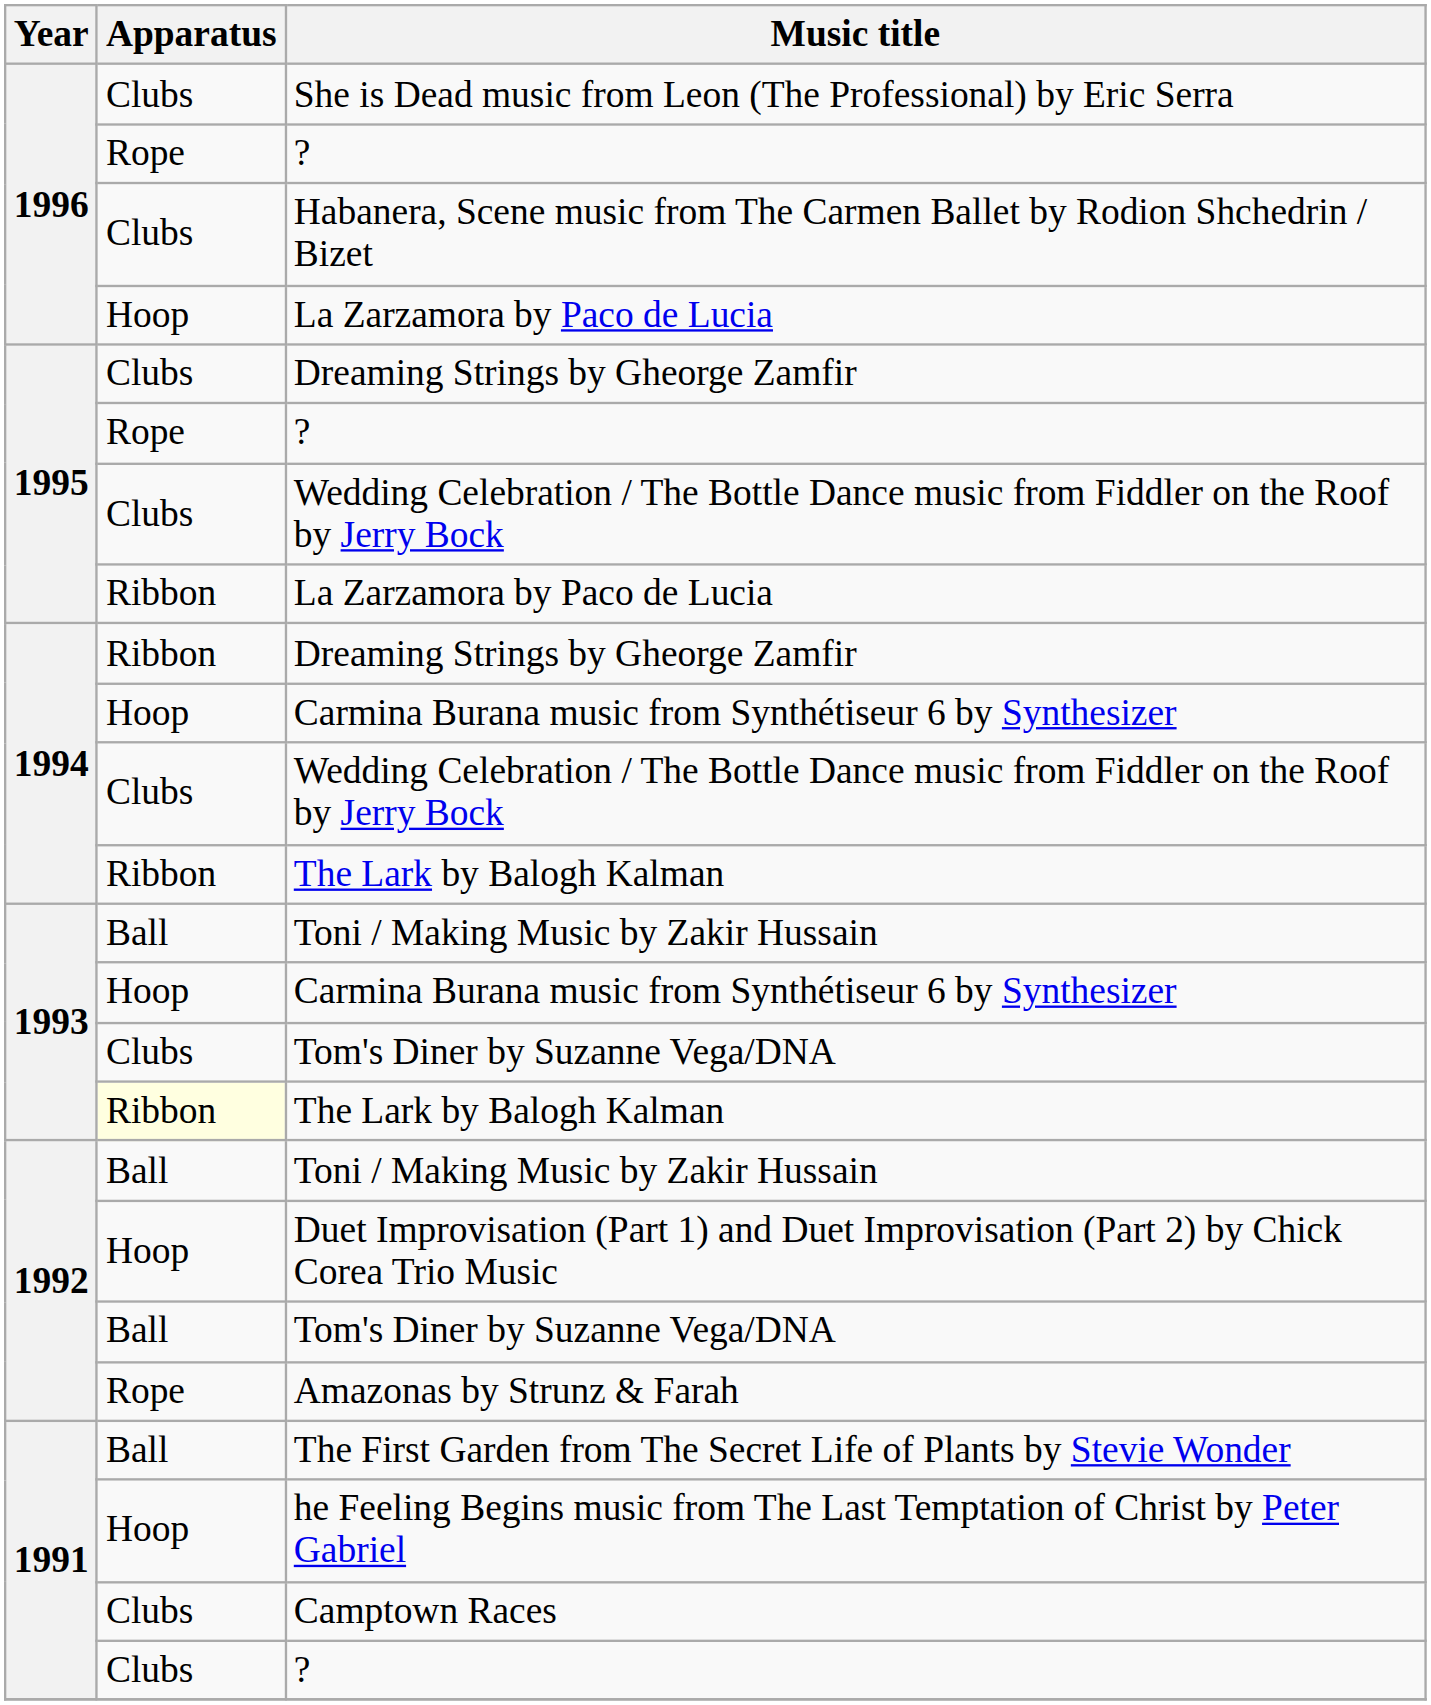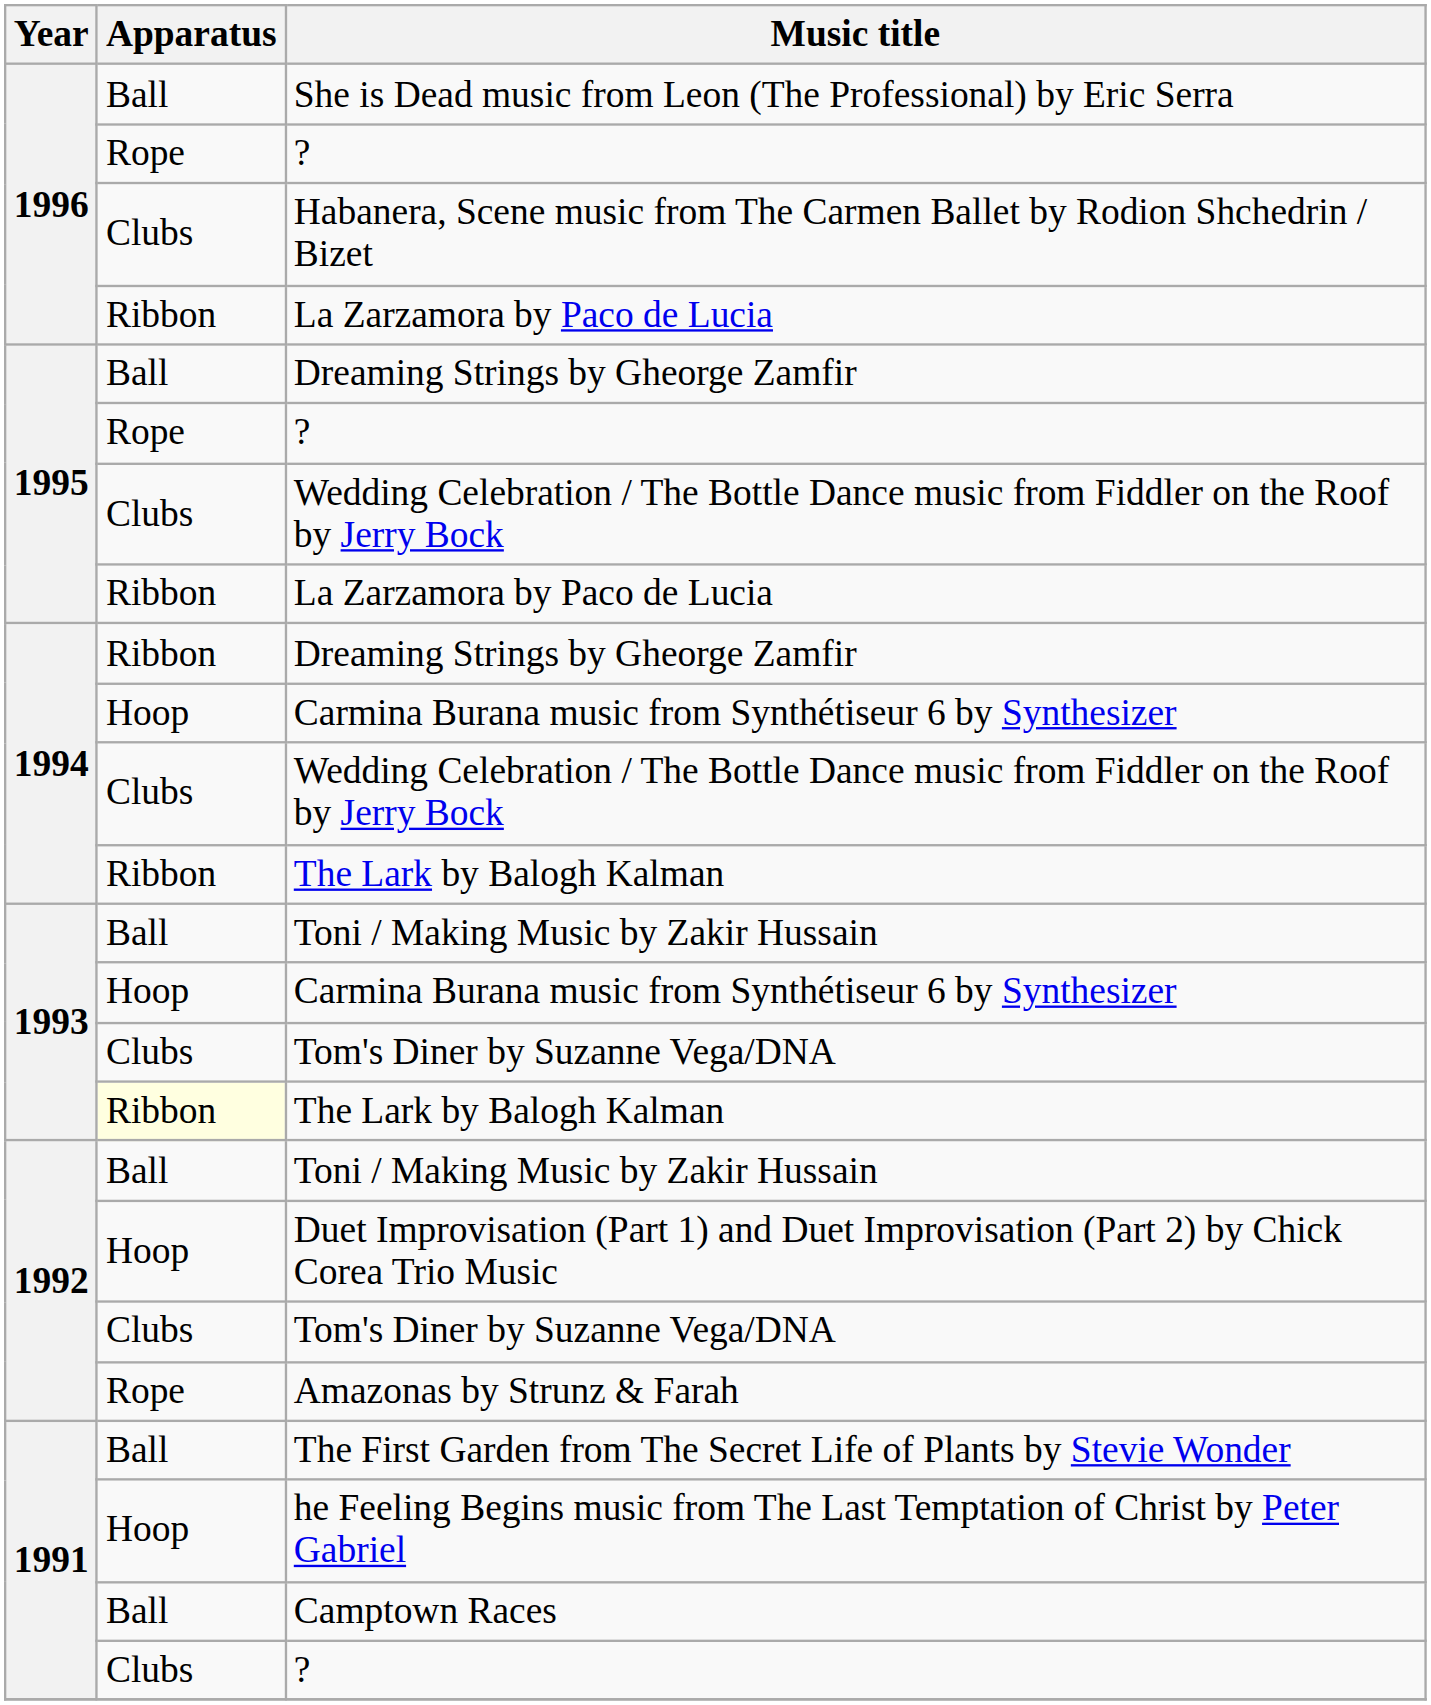 <table class="wikitable plainrowheaders">
 <tr>
 <th scope=col>Year</th>
 <th scope=col>Apparatus</th>
 <th scope=col>Music title </th>
 </tr>
 <tr>
 <th scope=row rowspan=4>1996</th>
-<td>Clubs</td>
+<td>Ball</td>
 <td>She is Dead music from Leon (The Professional) by Eric Serra</td>
 </tr>
 <tr>
 <td>Rope</td>
 <td>?</td>
 </tr>
 <tr>
 <td>Clubs</td>
 <td>Habanera, Scene music from The Carmen Ballet by Rodion Shchedrin / Bizet</td>
 </tr>
 <tr>
-<td>Hoop</td>
+<td>Ribbon</td>
 <td>La Zarzamora by <a href='#'>Paco de Lucia</a></td>
 </tr>
 <tr>
 <th scope=row rowspan=4>1995</th>
-<td>Clubs</td>
+<td>Ball</td>
 <td>Dreaming Strings by Gheorge Zamfir</td>
 </tr>
 <tr>
 <td>Rope</td>
 <td>?</td>
 </tr>
 <tr>
 <td>Clubs</td>
 <td>Wedding Celebration / The Bottle Dance music from Fiddler on the Roof by <a href='#'>Jerry Bock</a></td>
 </tr>
 <tr>
 <td>Ribbon</td>
 <td>La Zarzamora by Paco de Lucia</td>
 </tr>
 <tr>
 <th scope=row rowspan=4>1994</th>
 <td>Ribbon</td>
 <td>Dreaming Strings by Gheorge Zamfir</td>
 </tr>
 <tr>
 <td>Hoop</td>
 <td>Carmina Burana music from Synthétiseur 6 by <a href='#'>Synthesizer</a></td>
 </tr>
 <tr>
 <td>Clubs</td>
 <td>Wedding Celebration / The Bottle Dance music from Fiddler on the Roof by <a href='#'>Jerry Bock</a></td>
 </tr>
 <tr>
 <td>Ribbon</td>
 <td><a href='#'>The Lark</a> by Balogh Kalman</td>
 </tr>
 <tr>
 <th scope=row rowspan=4>1993</th>
 <td>Ball</td>
 <td>Toni / Making Music by Zakir Hussain</td>
 </tr>
 <tr>
 <td>Hoop</td>
 <td>Carmina Burana music from Synthétiseur 6 by <a href='#'>Synthesizer</a></td>
 </tr>
 <tr>
 <td>Clubs</td>
 <td>Tom's Diner by Suzanne Vega/DNA</td>
 </tr>
 <tr>
 <td style="background: lightyellow;">Ribbon</td>
 <td>The Lark by Balogh Kalman</td>
 </tr>
 <tr>
 <th scope=row rowspan=4>1992</th>
 <td>Ball</td>
 <td>Toni / Making Music by Zakir Hussain</td>
 </tr>
 <tr>
 <td>Hoop</td>
 <td>Duet Improvisation (Part 1) and Duet Improvisation (Part 2) by Chick Corea Trio Music</td>
 </tr>
 <tr>
-<td>Ball</td>
+<td>Clubs</td>
 <td>Tom's Diner by Suzanne Vega/DNA</td>
 </tr>
 <tr>
 <td>Rope</td>
 <td>Amazonas by Strunz & Farah</td>
 </tr>
 <tr>
 <th scope=row rowspan=4>1991</th>
 <td>Ball</td>
 <td>The First Garden from The Secret Life of Plants by <a href='#'>Stevie Wonder</a></td>
 </tr>
 <tr>
 <td>Hoop</td>
 <td>he Feeling Begins music from The Last Temptation of Christ by <a href='#'>Peter Gabriel</a></td>
 </tr>
 <tr>
-<td>Clubs</td>
+<td>Ball</td>
 <td>Camptown Races</td>
 </tr>
 <tr>
 <td>Clubs</td>
 <td>?</td>
 </tr>
 <tr>
 </tr>
 </table>
